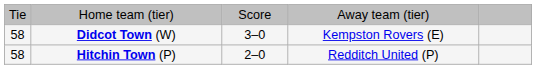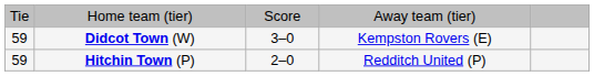 <table class="wikitable" style="width: 600px; background:WhiteSmoke; text-align:center; font-size:90%">
 <tr>
 <td scope="col" style="width:  5.00%; background:silver;">Tie</td>
 <td scope="col" style="width: 36.25%; background:silver;">Home team (tier)</td>
 <td scope="col" style="width: 12.50%; background:silver;">Score</td>
 <td scope="col" style="width: 36.25%; background:silver;">Away team (tier)</td>
 <td scope="col" style="width: 10.00%; background:silver;"></td>
 </tr>
 <tr>
-<td>58</td>
+<td>59</td>
 <td><strong><a href='#'>Didcot Town</a></strong> (W)</td>
 <td>3–0</td>
 <td><a href='#'>Kempston Rovers</a> (E)</td>
 <td></td>
 </tr>
 <tr>
-<td>58</td>
+<td>59</td>
 <td><strong><a href='#'>Hitchin Town</a></strong> (P)</td>
 <td>2–0</td>
 <td><a href='#'>Redditch United</a> (P)</td>
 <td></td>
 </tr>
 </table>
